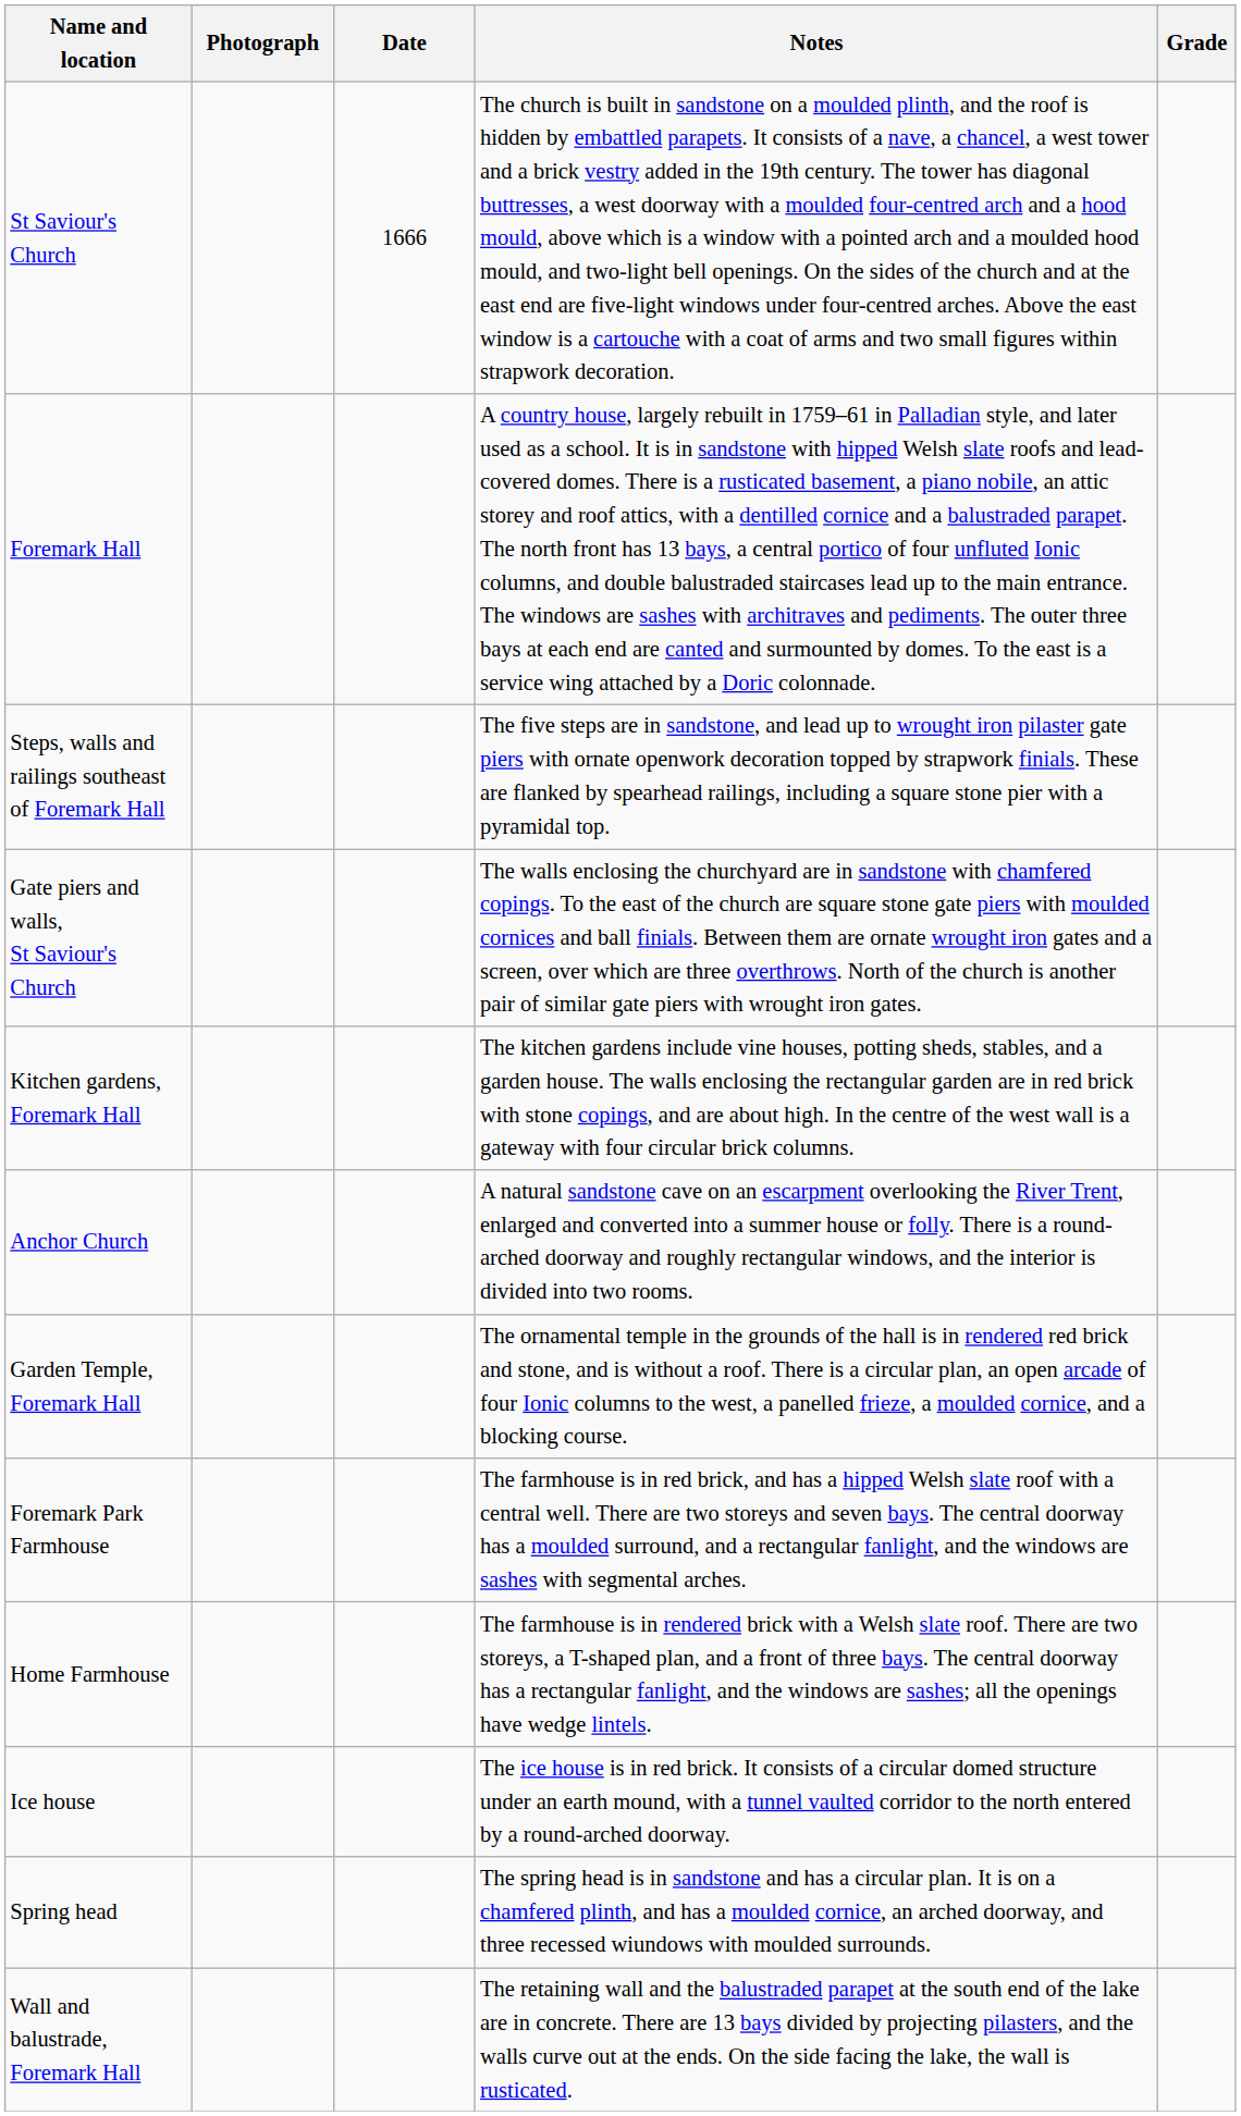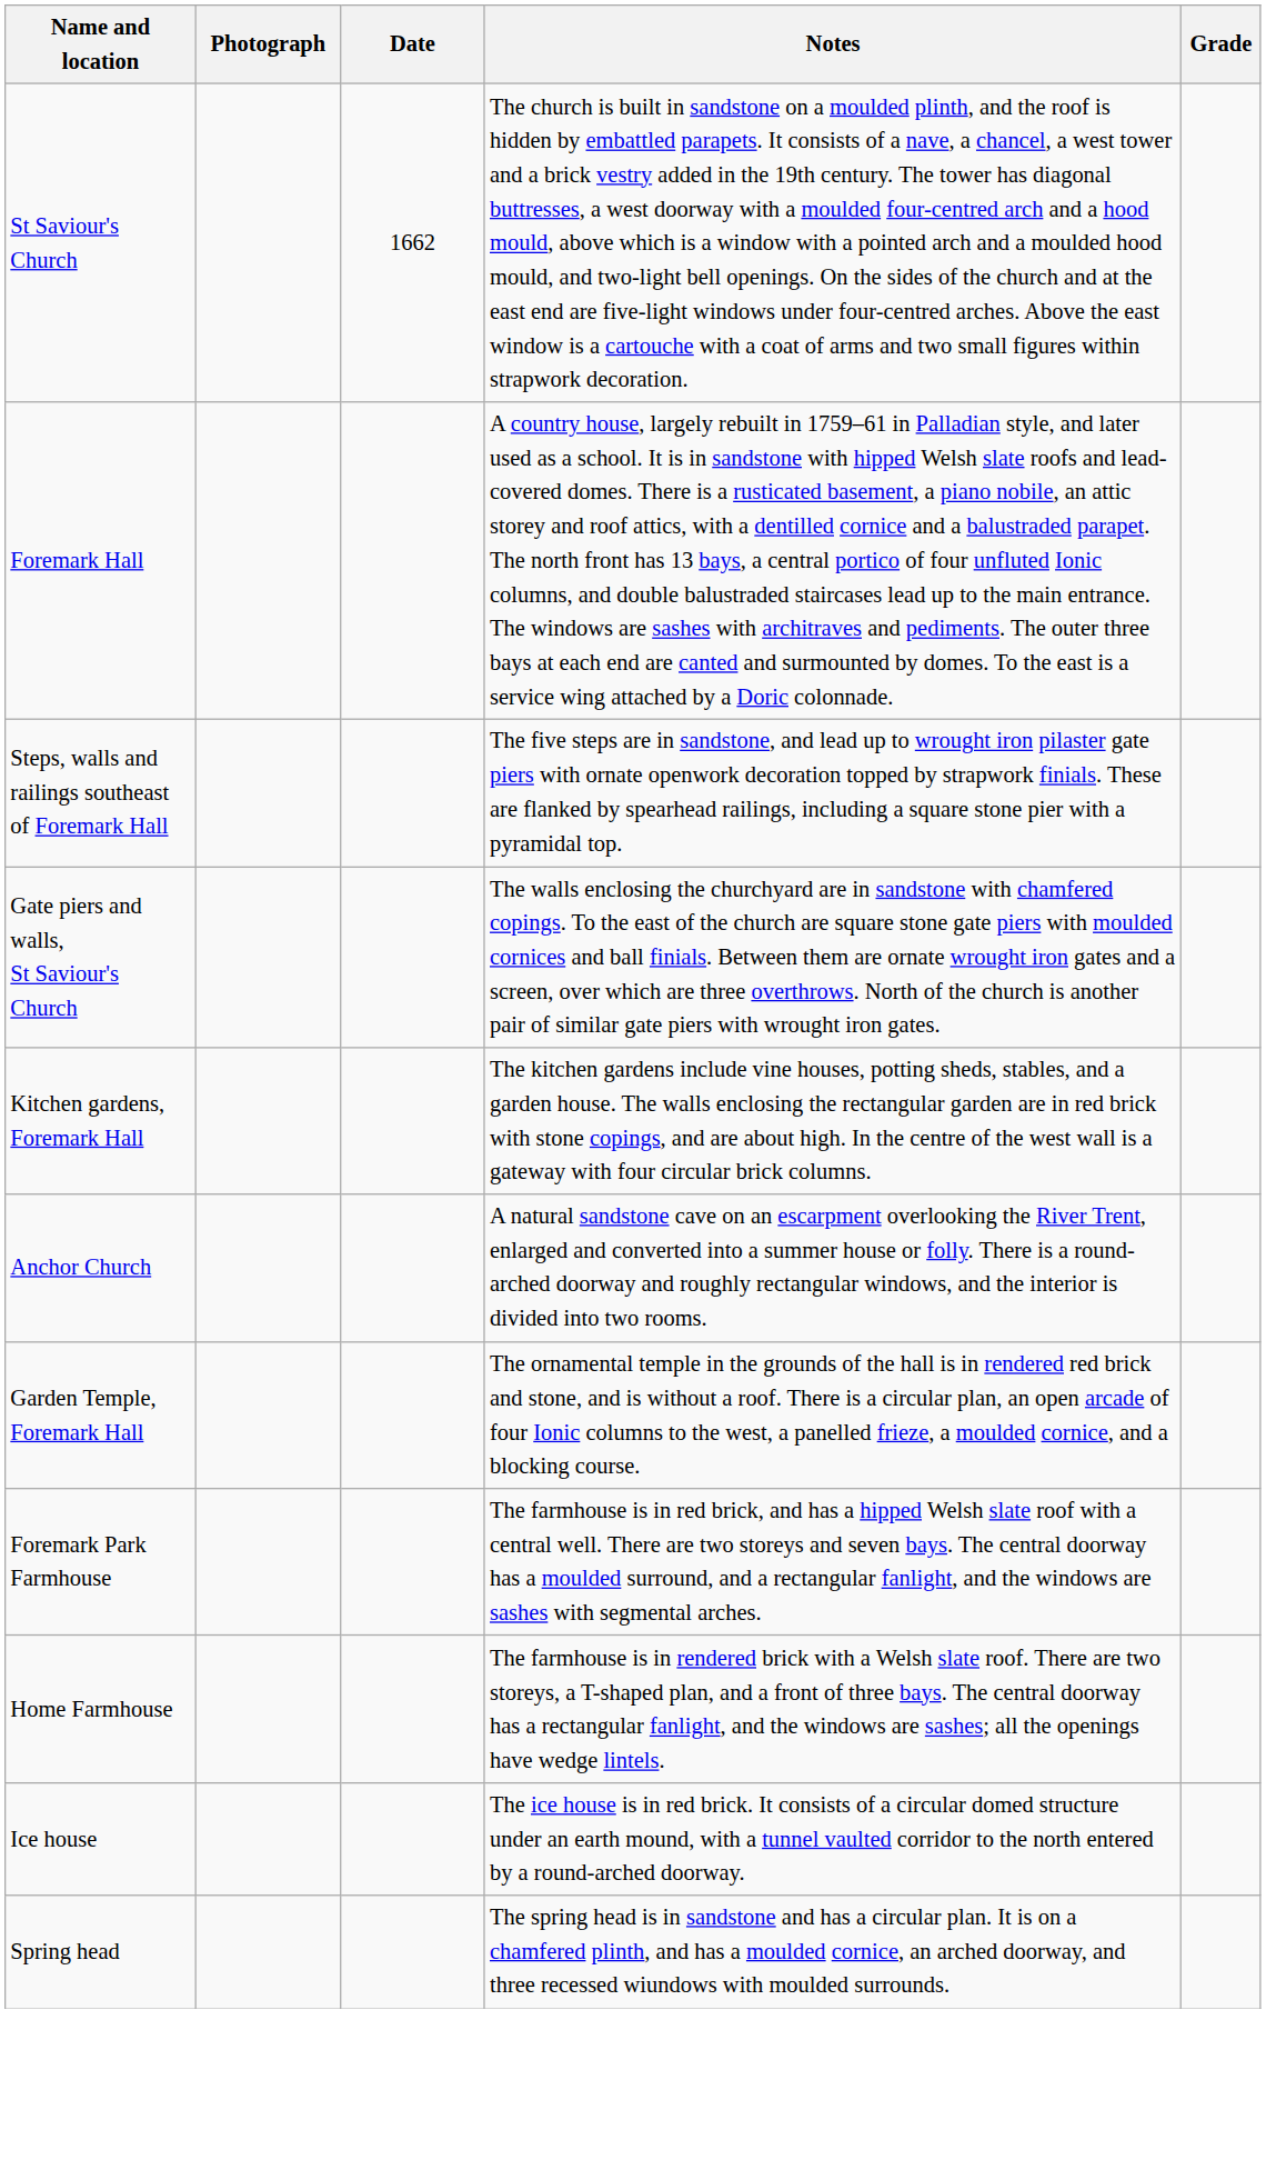 <table class="wikitable sortable plainrowheaders" style="width:100%; border:0; text-align:left; line-height:150%;">
 <tr>
 <th scope="col"  style="width:150px">Name and location</th>
 <th scope="col"  style="width:100px" class="unsortable">Photograph</th>
 <th scope="col"  style="width:120px">Date</th>
 <th scope="col"  style="width:650px" class="unsortable">Notes</th>
 <th scope="col"  style="width:50px">Grade</th>
 </tr>
 <tr>
 <td><a href='#'>St Saviour's Church</a><br><small></small></td>
 <td></td>
-<td align="center">1666</td>
+<td align="center">1662</td>
 <td>The church is built in <a href='#'>sandstone</a> on a <a href='#'>moulded</a> <a href='#'>plinth</a>, and the roof is hidden by <a href='#'>embattled</a> <a href='#'>parapets</a>.  It consists of a <a href='#'>nave</a>, a <a href='#'>chancel</a>, a west tower and a brick <a href='#'>vestry</a> added in the 19th century.  The tower has diagonal <a href='#'>buttresses</a>, a west doorway with a <a href='#'>moulded</a> <a href='#'>four-centred arch</a> and a <a href='#'>hood mould</a>, above which is a window with a pointed arch and a moulded hood mould, and two-light bell openings.  On the sides of the church and at the east end are five-light windows under four-centred arches.  Above the east window is a <a href='#'>cartouche</a> with a coat of arms and two small figures within strapwork decoration.</td>
 <td align="center" ></td>
 </tr>
 <tr>
 <td><a href='#'>Foremark Hall</a><br><small></small></td>
 <td></td>
 <td align="center"></td>
 <td>A <a href='#'>country house</a>, largely rebuilt in 1759–61 in <a href='#'>Palladian</a> style, and later used as a school.  It is in <a href='#'>sandstone</a> with <a href='#'>hipped</a> Welsh <a href='#'>slate</a> roofs and lead-covered domes.  There is a <a href='#'>rusticated basement</a>, a <a href='#'>piano nobile</a>, an attic storey and roof attics, with a <a href='#'>dentilled</a> <a href='#'>cornice</a> and a <a href='#'>balustraded</a> <a href='#'>parapet</a>.  The north front has 13 <a href='#'>bays</a>, a central <a href='#'>portico</a> of four <a href='#'>unfluted</a> <a href='#'>Ionic</a> columns, and double balustraded staircases lead up to the main entrance.  The windows are <a href='#'>sashes</a> with <a href='#'>architraves</a> and <a href='#'>pediments</a>.  The outer three bays at each end are <a href='#'>canted</a> and surmounted by domes.  To the east is a service wing attached by a <a href='#'>Doric</a> colonnade.</td>
 <td align="center" ></td>
 </tr>
 <tr>
 <td>Steps, walls and railings southeast of <a href='#'>Foremark Hall</a><br><small></small></td>
 <td></td>
 <td align="center"></td>
 <td>The five steps are in <a href='#'>sandstone</a>, and lead up to <a href='#'>wrought iron</a> <a href='#'>pilaster</a> gate <a href='#'>piers</a> with ornate openwork decoration topped by strapwork <a href='#'>finials</a>.  These are flanked by spearhead railings, including a square stone pier with a pyramidal top.</td>
 <td align="center" ></td>
 </tr>
 <tr>
 <td>Gate piers and walls,<br><a href='#'>St Saviour's Church</a><br><small></small></td>
 <td></td>
 <td align="center"></td>
 <td>The walls enclosing the churchyard are in <a href='#'>sandstone</a> with <a href='#'>chamfered</a> <a href='#'>copings</a>.  To the east of the church are square stone gate <a href='#'>piers</a> with <a href='#'>moulded</a> <a href='#'>cornices</a> and ball <a href='#'>finials</a>. Between them are ornate <a href='#'>wrought iron</a> gates and a screen, over which are three <a href='#'>overthrows</a>.  North of the church is another pair of similar gate piers with wrought iron gates.</td>
 <td align="center" ></td>
 </tr>
 <tr>
 <td>Kitchen gardens, <a href='#'>Foremark Hall</a><br><small></small></td>
 <td></td>
 <td align="center"></td>
 <td>The kitchen gardens include vine houses, potting sheds, stables, and a garden house.  The walls enclosing the rectangular garden are in red brick with stone <a href='#'>copings</a>, and are about  high.  In the centre of the west wall is a gateway with four circular brick columns.</td>
 <td align="center" ></td>
 </tr>
 <tr>
 <td><a href='#'>Anchor Church</a><br><small></small></td>
 <td></td>
 <td align="center"></td>
 <td>A natural <a href='#'>sandstone</a> cave on an <a href='#'>escarpment</a> overlooking the <a href='#'>River Trent</a>, enlarged and converted into a summer house or <a href='#'>folly</a>.  There is a round-arched doorway and roughly rectangular windows, and the interior is divided into two rooms.</td>
 <td align="center" ></td>
 </tr>
 <tr>
 <td>Garden Temple, <a href='#'>Foremark Hall</a><br><small></small></td>
 <td></td>
 <td align="center"></td>
 <td>The ornamental temple in the grounds of the hall is in <a href='#'>rendered</a> red brick and stone, and is without a roof.  There is a circular plan, an open <a href='#'>arcade</a> of four <a href='#'>Ionic</a> columns to the west, a panelled <a href='#'>frieze</a>, a <a href='#'>moulded</a> <a href='#'>cornice</a>, and a blocking course.</td>
 <td align="center" ></td>
 </tr>
 <tr>
 <td>Foremark Park Farmhouse<br><small></small></td>
 <td></td>
 <td align="center"></td>
 <td>The farmhouse is in red brick, and has a <a href='#'>hipped</a> Welsh <a href='#'>slate</a> roof with a central well.  There are two storeys and seven <a href='#'>bays</a>.  The central doorway has a <a href='#'>moulded</a> surround, and a rectangular <a href='#'>fanlight</a>, and the windows are <a href='#'>sashes</a> with segmental arches.</td>
 <td align="center" ></td>
 </tr>
 <tr>
 <td>Home Farmhouse<br><small></small></td>
 <td></td>
 <td align="center"></td>
 <td>The farmhouse is in <a href='#'>rendered</a> brick with a Welsh <a href='#'>slate</a> roof.  There are two storeys, a T-shaped plan, and a front of three <a href='#'>bays</a>.  The central doorway has a rectangular <a href='#'>fanlight</a>, and the windows are <a href='#'>sashes</a>; all the openings have wedge <a href='#'>lintels</a>.</td>
 <td align="center" ></td>
 </tr>
 <tr>
 <td>Ice house<br><small></small></td>
 <td></td>
 <td align="center"></td>
 <td>The <a href='#'>ice house</a> is in red brick.  It consists of a circular domed structure under an earth mound, with a <a href='#'>tunnel vaulted</a> corridor to the north entered by a round-arched doorway.</td>
 <td align="center" ></td>
 </tr>
 <tr>
 <td>Spring head<br><small></small></td>
 <td></td>
 <td align="center"></td>
 <td>The spring head is in <a href='#'>sandstone</a> and has a circular plan.  It is on a <a href='#'>chamfered</a> <a href='#'>plinth</a>, and has a <a href='#'>moulded</a> <a href='#'>cornice</a>, an arched doorway, and three recessed wiundows with moulded surrounds.</td>
 <td align="center" ></td>
 </tr>
 <tr>
-<td>Wall and balustrade,<br><a href='#'>Foremark Hall</a><br><small></small></td>
-<td></td>
-<td align="center"></td>
-<td>The retaining wall and the <a href='#'>balustraded</a> <a href='#'>parapet</a> at the south end of the lake are in concrete.  There are 13 <a href='#'>bays</a> divided by projecting <a href='#'>pilasters</a>, and the walls curve out at the ends.  On the side facing the lake, the wall is <a href='#'>rusticated</a>.</td>
-<td align="center" ></td>
-</tr>
-<tr>
 </tr>
 </table>
